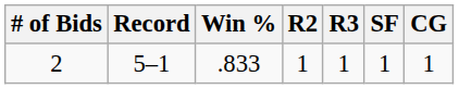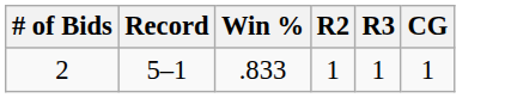 <table class="wikitable">
 <tr>
 <th># of Bids</th>
 <th>Record</th>
 <th>Win %</th>
 <th>R2</th>
 <th>R3</th>
-<th>SF</th>
 <th>CG</th>
 </tr>
 <tr align="center">
 <td>2</td>
 <td>5–1</td>
 <td>.833</td>
 <td>1</td>
 <td>1</td>
 <td>1</td>
-<td>1</td>
 </tr>
 </table>
